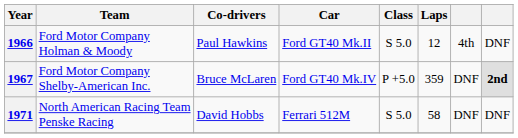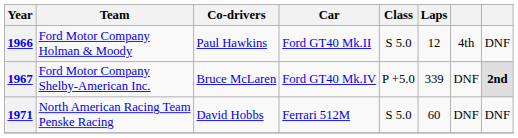 <table class="wikitable" style="text-align:center; font-size:90%">
 <tr>
 <th>Year</th>
 <th>Team</th>
 <th>Co-drivers</th>
 <th>Car</th>
 <th>Class</th>
 <th>Laps</th>
 <th></th>
 <th></th>
 </tr>
 <tr>
 <th><a href='#'>1966</a></th>
 <td align="left"> <a href='#'>Ford Motor Company</a><br> <a href='#'>Holman & Moody</a></td>
 <td align="left"> <a href='#'>Paul Hawkins</a></td>
 <td align="left"><a href='#'>Ford GT40 Mk.II</a></td>
 <td>S 5.0</td>
 <td>12</td>
 <td>4th</td>
 <td>DNF</td>
 </tr>
 <tr>
 <th><a href='#'>1967</a></th>
 <td align="left"> <a href='#'>Ford Motor Company</a><br> <a href='#'>Shelby-American Inc.</a></td>
 <td align="left"> <a href='#'>Bruce McLaren</a></td>
 <td align="left"><a href='#'>Ford GT40 Mk.IV</a></td>
 <td>P +5.0</td>
-<td>359</td>
+<td>339</td>
 <td>DNF</td>
 <td style="background:#dfdfdf;"><strong>2nd</strong></td>
 </tr>
 <tr>
 <th><a href='#'>1971</a></th>
 <td align="left"> <a href='#'>North American Racing Team</a><br> <a href='#'>Penske Racing</a></td>
 <td align="left"> <a href='#'>David Hobbs</a></td>
 <td align="left"><a href='#'>Ferrari 512M</a></td>
 <td>S 5.0</td>
-<td>58</td>
+<td>60</td>
 <td>DNF</td>
 <td>DNF</td>
 </tr>
 <tr>
 </tr>
 </table>
